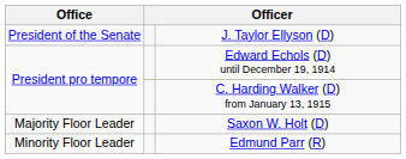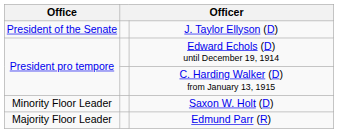 <table class="wikitable" style="text-align:center">
 <tr>
 <th width="35%">Office</th>
 <th colspan=2 width="65%">Officer</th>
 </tr>
 <tr>
 <td><a href='#'>President of the Senate</a></td>
 <td></td>
 <td><a href='#'>J. Taylor Ellyson</a> (<a href='#'>D</a>)</td>
 </tr>
 <tr>
 <td rowspan=2><a href='#'>President pro tempore</a></td>
 <td></td>
 <td><a href='#'>Edward Echols</a> (<a href='#'>D</a>)<br><small>until December 19, 1914</small></td>
 </tr>
 <tr>
 <td></td>
 <td><a href='#'>C. Harding Walker</a> (<a href='#'>D</a>)<br><small>from January 13, 1915</small></td>
 </tr>
 <tr>
-<td>Majority Floor Leader</td>
+<td>Minority Floor Leader</td>
 <td></td>
 <td><a href='#'>Saxon W. Holt</a> (<a href='#'>D</a>)</td>
 </tr>
 <tr>
-<td>Minority Floor Leader</td>
+<td>Majority Floor Leader</td>
 <td></td>
 <td><a href='#'>Edmund Parr</a> (<a href='#'>R</a>)</td>
 </tr>
 </table>
